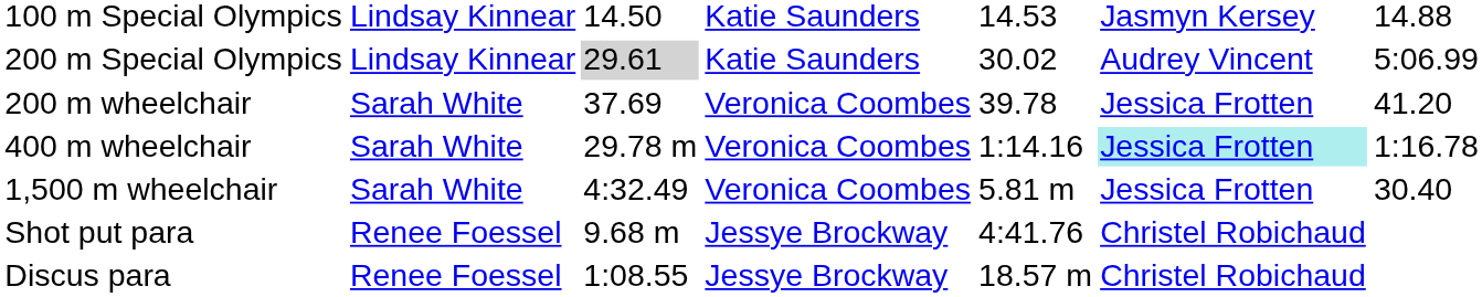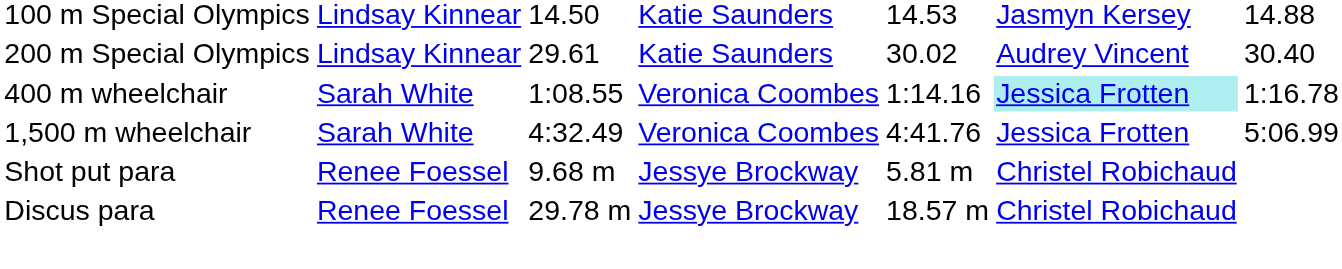 <table>
 <tr>
 <td>100 m Special Olympics</td>
 <td><a href='#'>Lindsay Kinnear</a><br></td>
 <td>14.50</td>
 <td><a href='#'>Katie Saunders</a><br></td>
 <td>14.53</td>
 <td><a href='#'>Jasmyn Kersey</a><br></td>
 <td>14.88</td>
 </tr>
 <tr>
 <td>200 m Special Olympics</td>
 <td><a href='#'>Lindsay Kinnear</a><br></td>
-<td style="background: lightgrey;">29.61</td>
+<td>29.61</td>
 <td><a href='#'>Katie Saunders</a><br></td>
 <td>30.02</td>
 <td><a href='#'>Audrey Vincent</a><br></td>
-<td>5:06.99</td>
-</tr>
-<tr>
-<td>200 m wheelchair</td>
-<td><a href='#'>Sarah White</a><br></td>
-<td>37.69</td>
-<td><a href='#'>Veronica Coombes</a><br></td>
-<td>39.78</td>
-<td><a href='#'>Jessica Frotten</a><br></td>
-<td>41.20</td>
+<td>30.40</td>
 </tr>
 <tr>
 <td>400 m wheelchair</td>
 <td><a href='#'>Sarah White</a><br></td>
-<td>29.78 m</td>
+<td>1:08.55</td>
 <td><a href='#'>Veronica Coombes</a><br></td>
 <td>1:14.16</td>
 <td style="background: paleturquoise;"><a href='#'>Jessica Frotten</a><br></td>
 <td>1:16.78</td>
 </tr>
 <tr>
 <td>1,500 m wheelchair</td>
 <td><a href='#'>Sarah White</a><br></td>
 <td>4:32.49</td>
 <td><a href='#'>Veronica Coombes</a><br></td>
-<td>5.81 m</td>
+<td>4:41.76</td>
 <td><a href='#'>Jessica Frotten</a><br></td>
-<td>30.40</td>
+<td>5:06.99</td>
 </tr>
 <tr>
 <td>Shot put para</td>
 <td><a href='#'>Renee Foessel</a><br></td>
 <td>9.68 m</td>
 <td><a href='#'>Jessye Brockway</a><br></td>
-<td>4:41.76</td>
+<td>5.81 m</td>
 <td><a href='#'>Christel Robichaud</a><br></td>
 <td></td>
 </tr>
 <tr>
 <td>Discus para</td>
 <td><a href='#'>Renee Foessel</a><br></td>
-<td>1:08.55</td>
+<td>29.78 m</td>
 <td><a href='#'>Jessye Brockway</a><br></td>
 <td>18.57 m</td>
 <td><a href='#'>Christel Robichaud</a><br></td>
 <td></td>
 </tr>
 </table>
